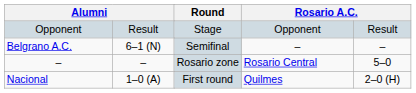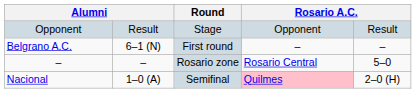 <table class="wikitable" style="text-align:center;">
 <tr>
 <th colspan=3 width= 250px><a href='#'>Alumni</a></th>
 <th>Round</th>
 <th colspan=3 width= 250px><a href='#'>Rosario A.C.</a></th>
 </tr>
 <tr bgcolor= #CFDBE2>
 <td>Opponent</td>
 <td colspan=2>Result</td>
 <td>Stage</td>
 <td>Opponent</td>
 <td colspan=2>Result</td>
 </tr>
 <tr>
 <td align=left> <a href='#'>Belgrano A.C.</a></td>
 <td colspan=2>6–1 (N)</td>
-<td bgcolor= #CFDBE2>Semifinal</td>
+<td bgcolor= #CFDBE2>First round</td>
 <td align=center>–</td>
 <td colspan=2>–</td>
 </tr>
 <tr>
 <td align=center>–</td>
 <td colspan=2>–</td>
 <td bgcolor= #CFDBE2>Rosario zone</td>
 <td align=left> <a href='#'>Rosario Central</a></td>
 <td colspan=2>5–0</td>
 </tr>
 <tr>
 <td align=left> <a href='#'>Nacional</a></td>
 <td colspan=2>1–0 (A)</td>
-<td bgcolor= #CFDBE2>First round</td>
-<td align=left> <a href='#'>Quilmes</a></td>
+<td bgcolor= #CFDBE2>Semifinal</td>
+<td align=left style="background: pink;"> <a href='#'>Quilmes</a></td>
 <td colspan=2>2–0 (H)</td>
 </tr>
 </table>
